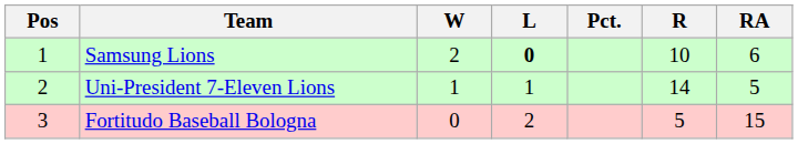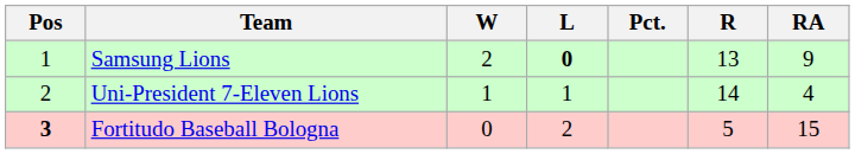 <table class="wikitable sortable" style="text-align:center;">
 <tr>
 <th width=50>Pos</th>
 <th width=250>Team</th>
 <th width=50>W</th>
 <th width=50>L</th>
 <th width=50>Pct.</th>
 <th width=50>R</th>
 <th width=50>RA</th>
 </tr>
 <tr bgcolor="#ccffcc">
 <td>1</td>
 <td align=left> <a href='#'>Samsung Lions</a></td>
 <td>2</td>
 <td><strong>0</strong></td>
 <td></td>
-<td>10</td>
-<td>6</td>
+<td>13</td>
+<td>9</td>
 </tr>
 <tr bgcolor="#ccffcc">
 <td>2</td>
 <td align=left> <a href='#'>Uni-President 7-Eleven Lions</a></td>
 <td>1</td>
 <td>1</td>
 <td></td>
 <td>14</td>
-<td>5</td>
+<td>4</td>
 </tr>
 <tr bgcolor="#ffcccc">
-<td>3</td>
+<td><strong>3</strong></td>
 <td align=left> <a href='#'>Fortitudo Baseball Bologna</a></td>
 <td>0</td>
 <td>2</td>
 <td></td>
 <td>5</td>
 <td>15</td>
 </tr>
 </table>
